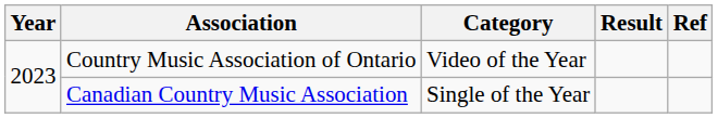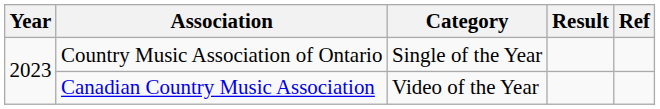 <table class="wikitable">
 <tr>
 <th>Year</th>
 <th>Association</th>
 <th>Category</th>
 <th>Result</th>
 <th>Ref</th>
 </tr>
 <tr>
 <td rowspan="2">2023</td>
 <td>Country Music Association of Ontario</td>
-<td>Video of the Year</td>
+<td>Single of the Year</td>
 <td></td>
 <td></td>
 </tr>
 <tr>
 <td><a href='#'>Canadian Country Music Association</a></td>
-<td>Single of the Year</td>
+<td>Video of the Year</td>
 <td></td>
 <td></td>
 </tr>
 </table>
